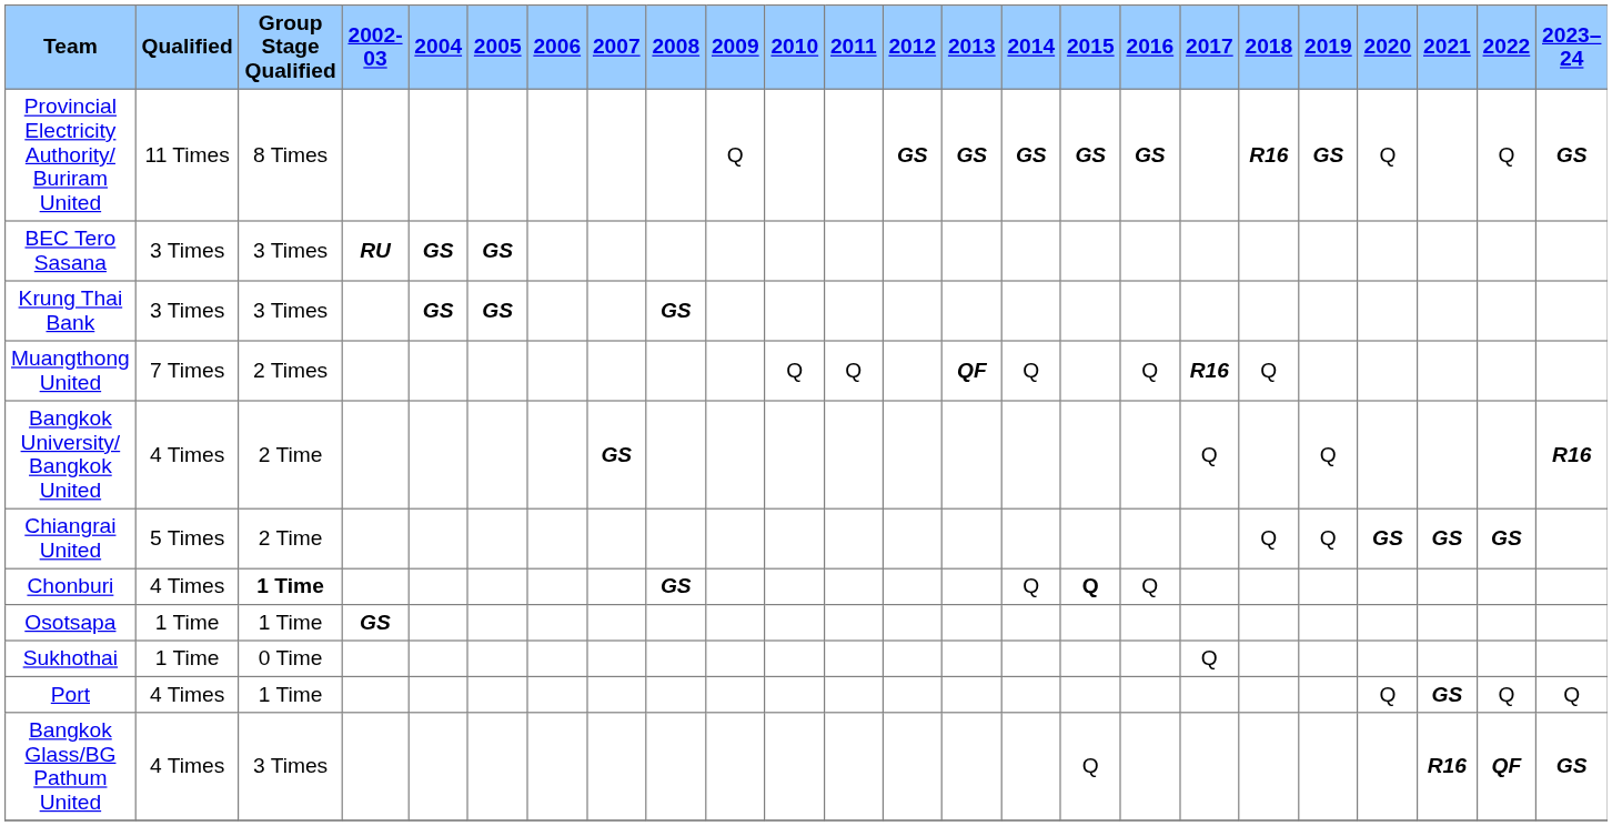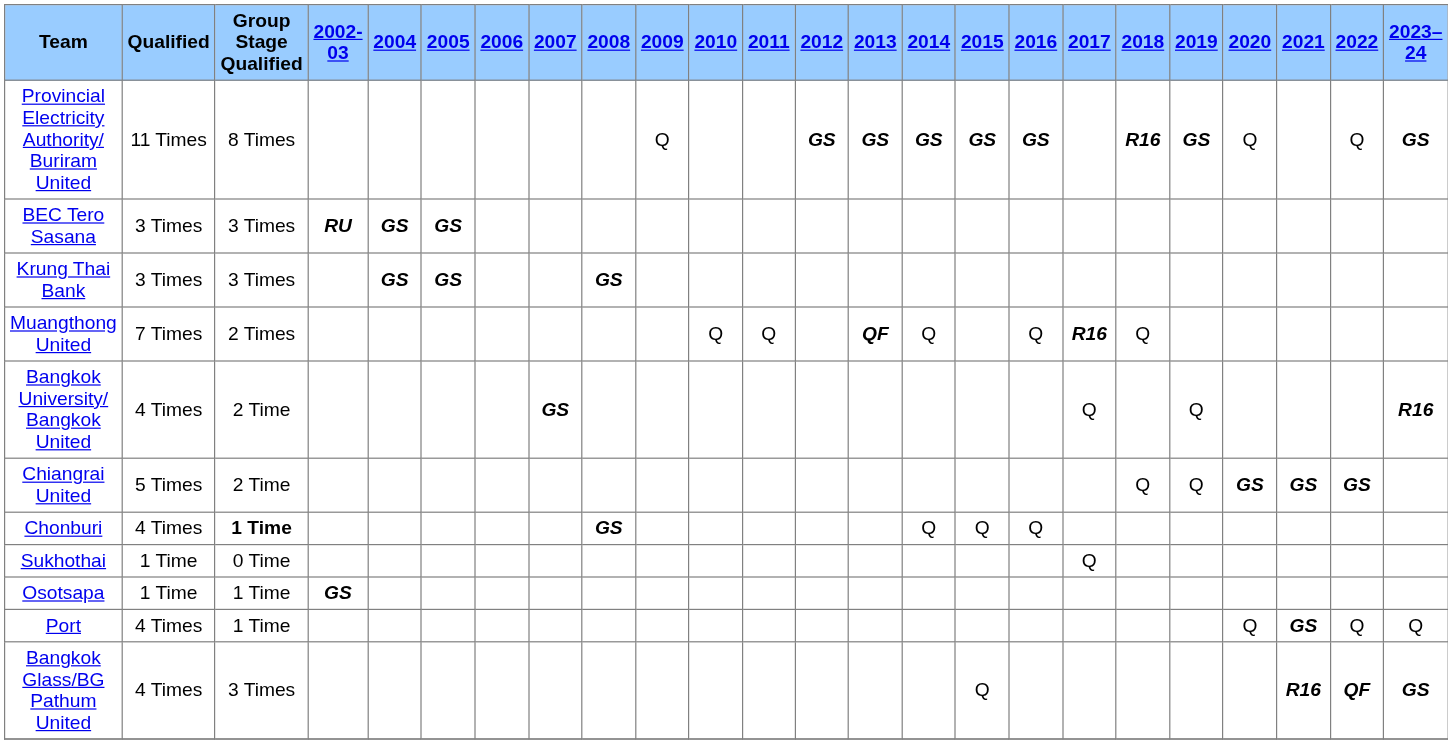 <table border="1" cellpadding="4" cellspacing="0" style="text-align:center; border-collapse:collapse;">
 <tr style="background:#99CCFF;">
 <th>Team</th>
 <th>Qualified</th>
 <th>Group Stage Qualified</th>
 <th><a href='#'>2002-03</a></th>
 <th><a href='#'>2004</a></th>
 <th><a href='#'>2005</a></th>
 <th><a href='#'>2006</a></th>
 <th><a href='#'>2007</a></th>
 <th><a href='#'>2008</a></th>
 <th><a href='#'>2009</a></th>
 <th><a href='#'>2010</a></th>
 <th><a href='#'>2011</a></th>
 <th><a href='#'>2012</a></th>
 <th><a href='#'>2013</a></th>
 <th><a href='#'>2014</a></th>
 <th><a href='#'>2015</a></th>
 <th><a href='#'>2016</a></th>
 <th><a href='#'>2017</a></th>
 <th><a href='#'>2018</a></th>
 <th><a href='#'>2019</a></th>
 <th><a href='#'>2020</a></th>
 <th><a href='#'>2021</a></th>
 <th><a href='#'>2022</a></th>
 <th><a href='#'>2023–24</a></th>
 </tr>
 <tr style="">
 <td><a href='#'>Provincial Electricity Authority/ Buriram United</a></td>
 <td>11 Times</td>
 <td>8 Times</td>
 <td></td>
 <td></td>
 <td></td>
 <td></td>
 <td></td>
 <td></td>
 <td>Q</td>
 <td></td>
 <td></td>
 <td><strong><em>GS</em></strong></td>
 <td><strong><em>GS</em></strong></td>
 <td><strong><em>GS</em></strong></td>
 <td><strong><em>GS</em></strong></td>
 <td><strong><em>GS</em></strong></td>
 <td></td>
 <td><strong><em>R16</em></strong></td>
 <td><strong><em>GS</em></strong></td>
 <td>Q</td>
 <td></td>
 <td>Q</td>
 <td><strong><em>GS</em></strong></td>
 </tr>
 <tr>
 <td><a href='#'>BEC Tero Sasana</a></td>
 <td>3 Times</td>
 <td>3 Times</td>
 <td><strong><em>RU</em></strong></td>
 <td><strong><em>GS</em></strong></td>
 <td><strong><em>GS</em></strong></td>
 <td></td>
 <td></td>
 <td></td>
 <td></td>
 <td></td>
 <td></td>
 <td></td>
 <td></td>
 <td></td>
 <td></td>
 <td></td>
 <td></td>
 <td></td>
 <td></td>
 <td></td>
 <td></td>
 <td></td>
 <td></td>
 </tr>
 <tr>
 <td><a href='#'>Krung Thai Bank</a></td>
 <td>3 Times</td>
 <td>3 Times</td>
 <td></td>
 <td><strong><em>GS</em></strong></td>
 <td><strong><em>GS</em></strong></td>
 <td></td>
 <td></td>
 <td><strong><em>GS</em></strong></td>
 <td></td>
 <td></td>
 <td></td>
 <td></td>
 <td></td>
 <td></td>
 <td></td>
 <td></td>
 <td></td>
 <td></td>
 <td></td>
 <td></td>
 <td></td>
 <td></td>
 <td></td>
 </tr>
 <tr>
 <td><a href='#'>Muangthong United</a></td>
 <td>7 Times</td>
 <td>2 Times</td>
 <td></td>
 <td></td>
 <td></td>
 <td></td>
 <td></td>
 <td></td>
 <td></td>
 <td>Q</td>
 <td>Q</td>
 <td></td>
 <td><strong><em>QF</em></strong></td>
 <td>Q</td>
 <td></td>
 <td>Q</td>
 <td><strong><em>R16</em></strong></td>
 <td>Q</td>
 <td></td>
 <td></td>
 <td></td>
 <td></td>
 <td></td>
 </tr>
 <tr>
 <td><a href='#'>Bangkok University/ Bangkok United</a></td>
 <td>4 Times</td>
 <td>2 Time</td>
 <td></td>
 <td></td>
 <td></td>
 <td></td>
 <td><strong><em>GS</em></strong></td>
 <td></td>
 <td></td>
 <td></td>
 <td></td>
 <td></td>
 <td></td>
 <td></td>
 <td></td>
 <td></td>
 <td>Q</td>
 <td></td>
 <td>Q</td>
 <td></td>
 <td></td>
 <td></td>
 <td><strong><em>R16</em></strong></td>
 </tr>
 <tr>
 <td><a href='#'>Chiangrai United</a></td>
 <td>5 Times</td>
 <td>2 Time</td>
 <td></td>
 <td></td>
 <td></td>
 <td></td>
 <td></td>
 <td></td>
 <td></td>
 <td></td>
 <td></td>
 <td></td>
 <td></td>
 <td></td>
 <td></td>
 <td></td>
 <td></td>
 <td>Q</td>
 <td>Q</td>
 <td><strong><em>GS</em></strong></td>
 <td><strong><em>GS</em></strong></td>
 <td><strong><em>GS</em></strong></td>
 <td></td>
 </tr>
 <tr>
 <td><a href='#'>Chonburi</a></td>
 <td>4 Times</td>
 <td><strong>1 Time</strong></td>
 <td></td>
 <td></td>
 <td></td>
 <td></td>
 <td></td>
 <td><strong><em>GS</em></strong></td>
 <td></td>
 <td></td>
 <td></td>
 <td></td>
 <td></td>
 <td>Q</td>
-<td><strong>Q</strong></td>
 <td>Q</td>
-<td></td>
-<td></td>
-<td></td>
-<td></td>
-<td></td>
-<td></td>
-<td></td>
-</tr>
-<tr>
-<td><a href='#'>Osotsapa</a></td>
-<td>1 Time</td>
-<td>1 Time</td>
-<td><strong><em>GS</em></strong></td>
-<td></td>
-<td></td>
-<td></td>
-<td></td>
-<td></td>
-<td></td>
-<td></td>
-<td></td>
-<td></td>
-<td></td>
-<td></td>
-<td></td>
-<td></td>
+<td>Q</td>
 <td></td>
 <td></td>
 <td></td>
 <td></td>
 <td></td>
 <td></td>
 <td></td>
 </tr>
 <tr>
 <td><a href='#'>Sukhothai</a></td>
 <td>1 Time</td>
 <td>0 Time</td>
 <td></td>
 <td></td>
 <td></td>
 <td></td>
 <td></td>
 <td></td>
 <td></td>
 <td></td>
 <td></td>
 <td></td>
 <td></td>
 <td></td>
 <td></td>
 <td></td>
 <td>Q</td>
+<td></td>
+<td></td>
+<td></td>
+<td></td>
+<td></td>
+<td></td>
+</tr>
+<tr>
+<td><a href='#'>Osotsapa</a></td>
+<td>1 Time</td>
+<td>1 Time</td>
+<td><strong><em>GS</em></strong></td>
+<td></td>
+<td></td>
+<td></td>
+<td></td>
+<td></td>
+<td></td>
+<td></td>
+<td></td>
+<td></td>
+<td></td>
+<td></td>
+<td></td>
+<td></td>
+<td></td>
 <td></td>
 <td></td>
 <td></td>
 <td></td>
 <td></td>
 <td></td>
 </tr>
 <tr>
 <td><a href='#'>Port</a></td>
 <td>4 Times</td>
 <td>1 Time</td>
 <td></td>
 <td></td>
 <td></td>
 <td></td>
 <td></td>
 <td></td>
 <td></td>
 <td></td>
 <td></td>
 <td></td>
 <td></td>
 <td></td>
 <td></td>
 <td></td>
 <td></td>
 <td></td>
 <td></td>
 <td>Q</td>
 <td><strong><em>GS</em></strong></td>
 <td>Q</td>
 <td>Q</td>
 </tr>
 <tr>
 <td><a href='#'>Bangkok Glass/BG Pathum United</a></td>
 <td>4 Times</td>
 <td>3 Times</td>
 <td></td>
 <td></td>
 <td></td>
 <td></td>
 <td></td>
 <td></td>
 <td></td>
 <td></td>
 <td></td>
 <td></td>
 <td></td>
 <td></td>
 <td>Q</td>
 <td></td>
 <td></td>
 <td></td>
 <td></td>
 <td></td>
 <td><strong><em>R16</em></strong></td>
 <td><strong><em>QF</em></strong></td>
 <td><strong><em>GS</em></strong></td>
 </tr>
 <tr>
 </tr>
 </table>
